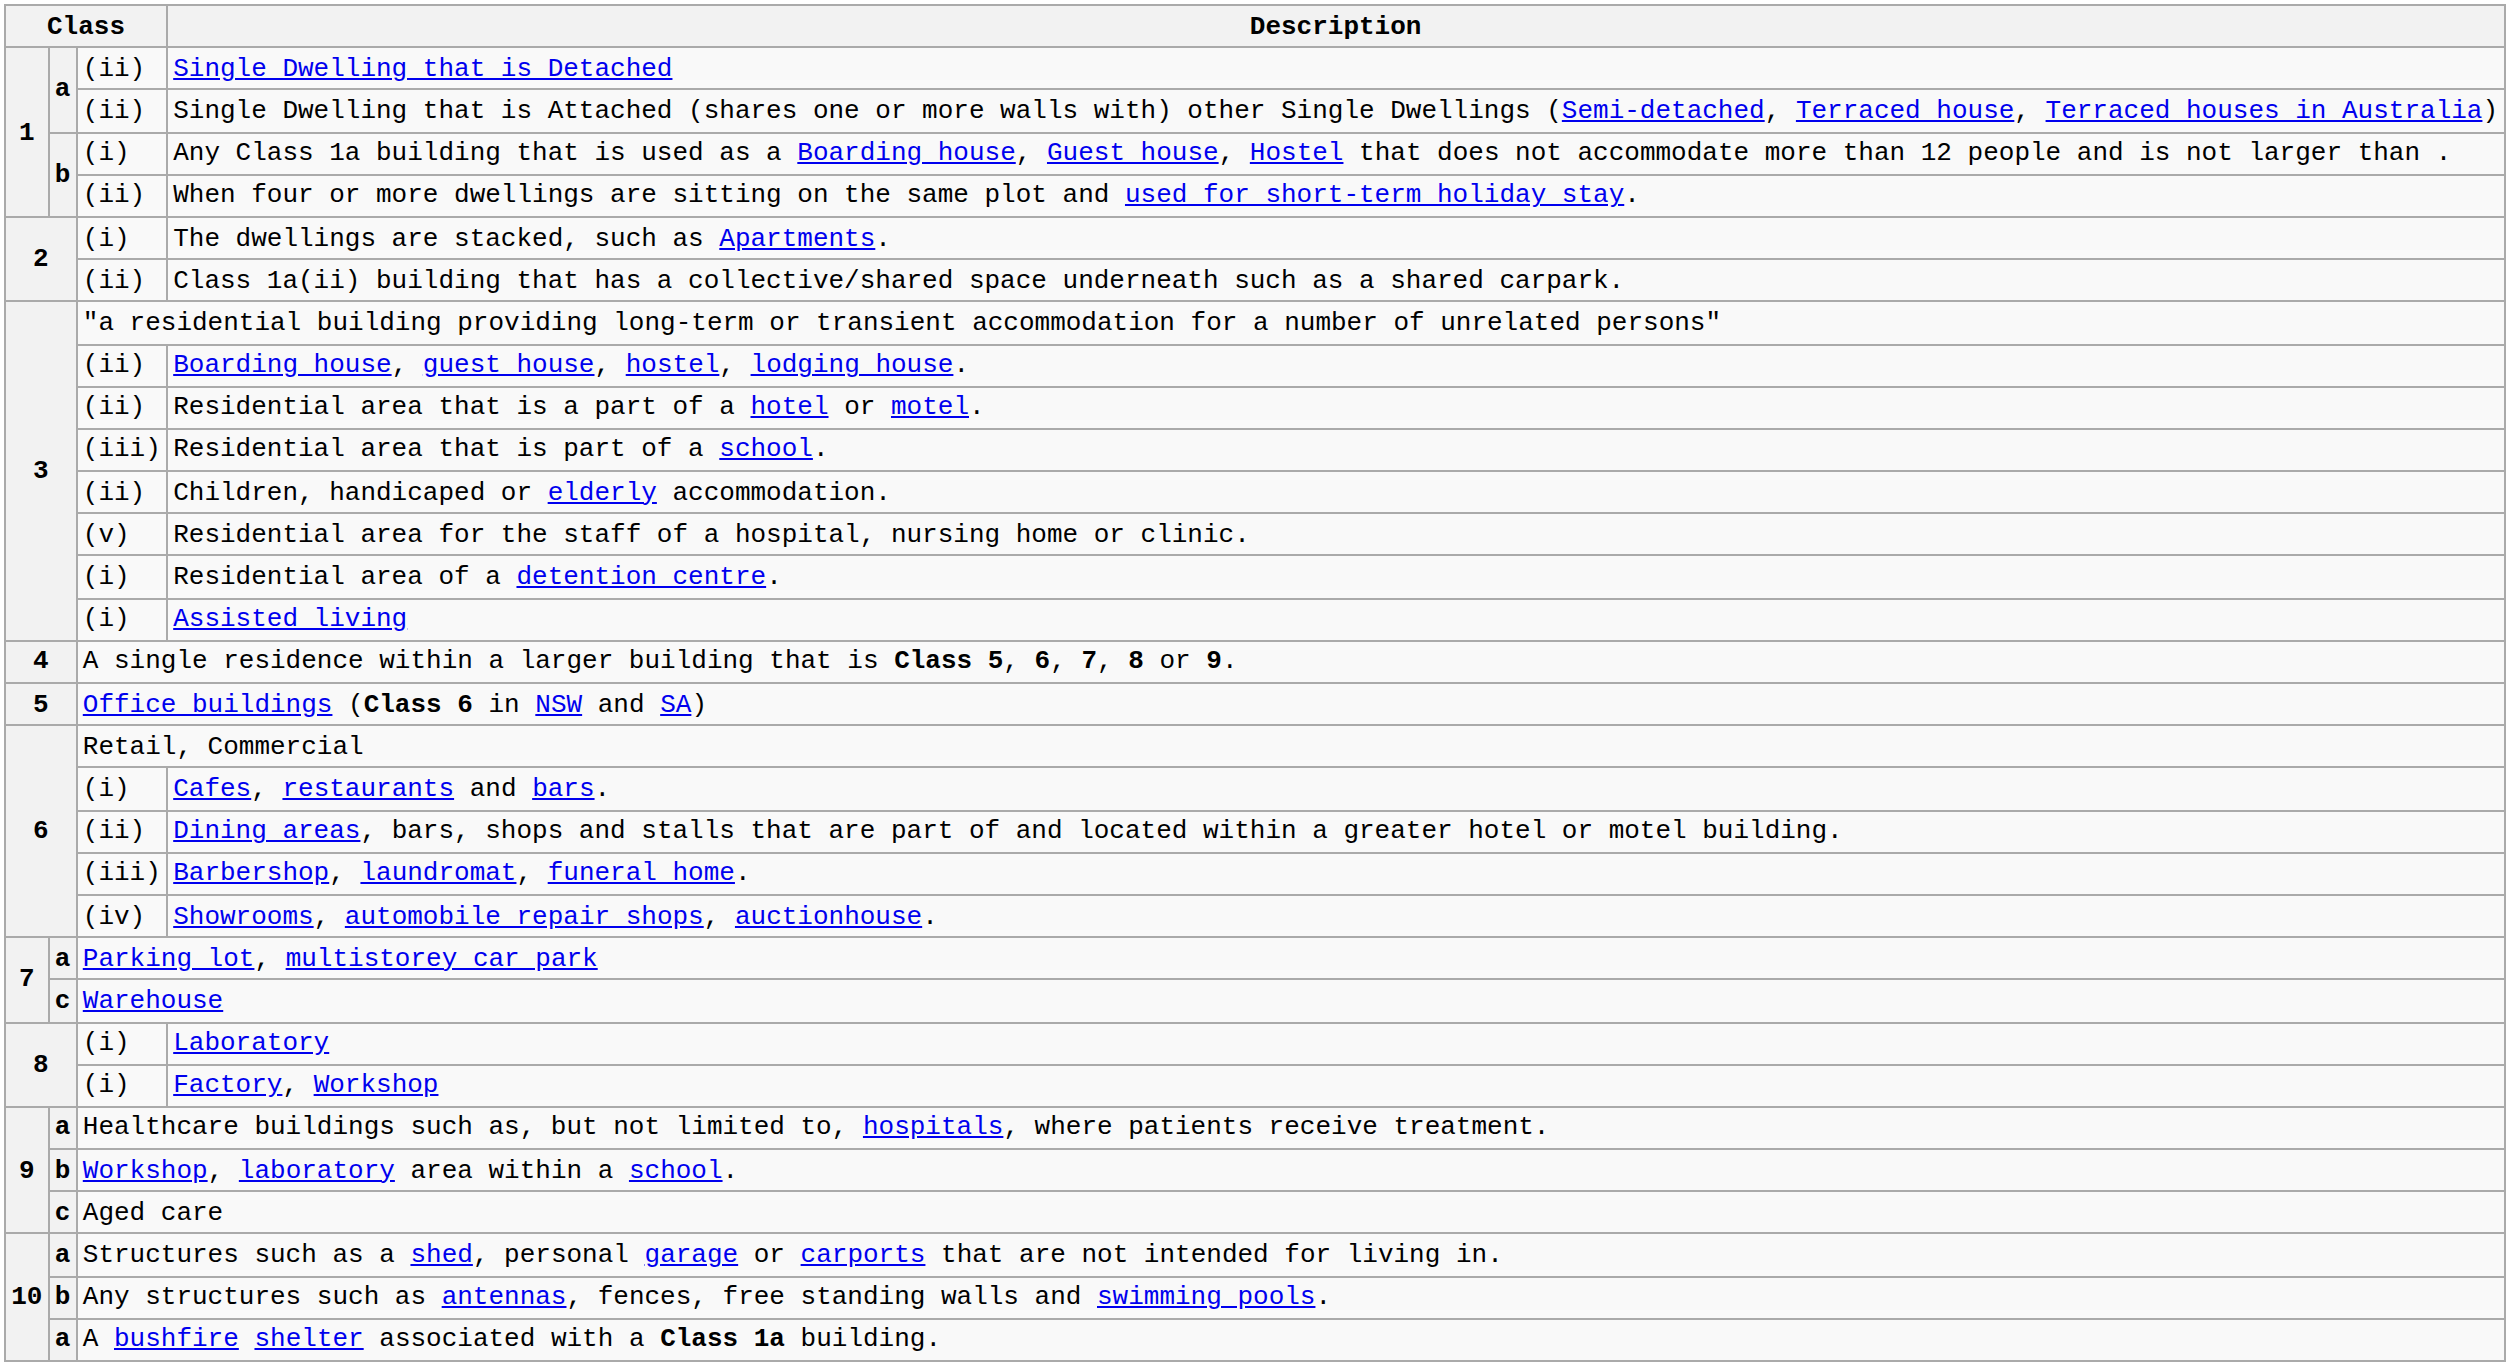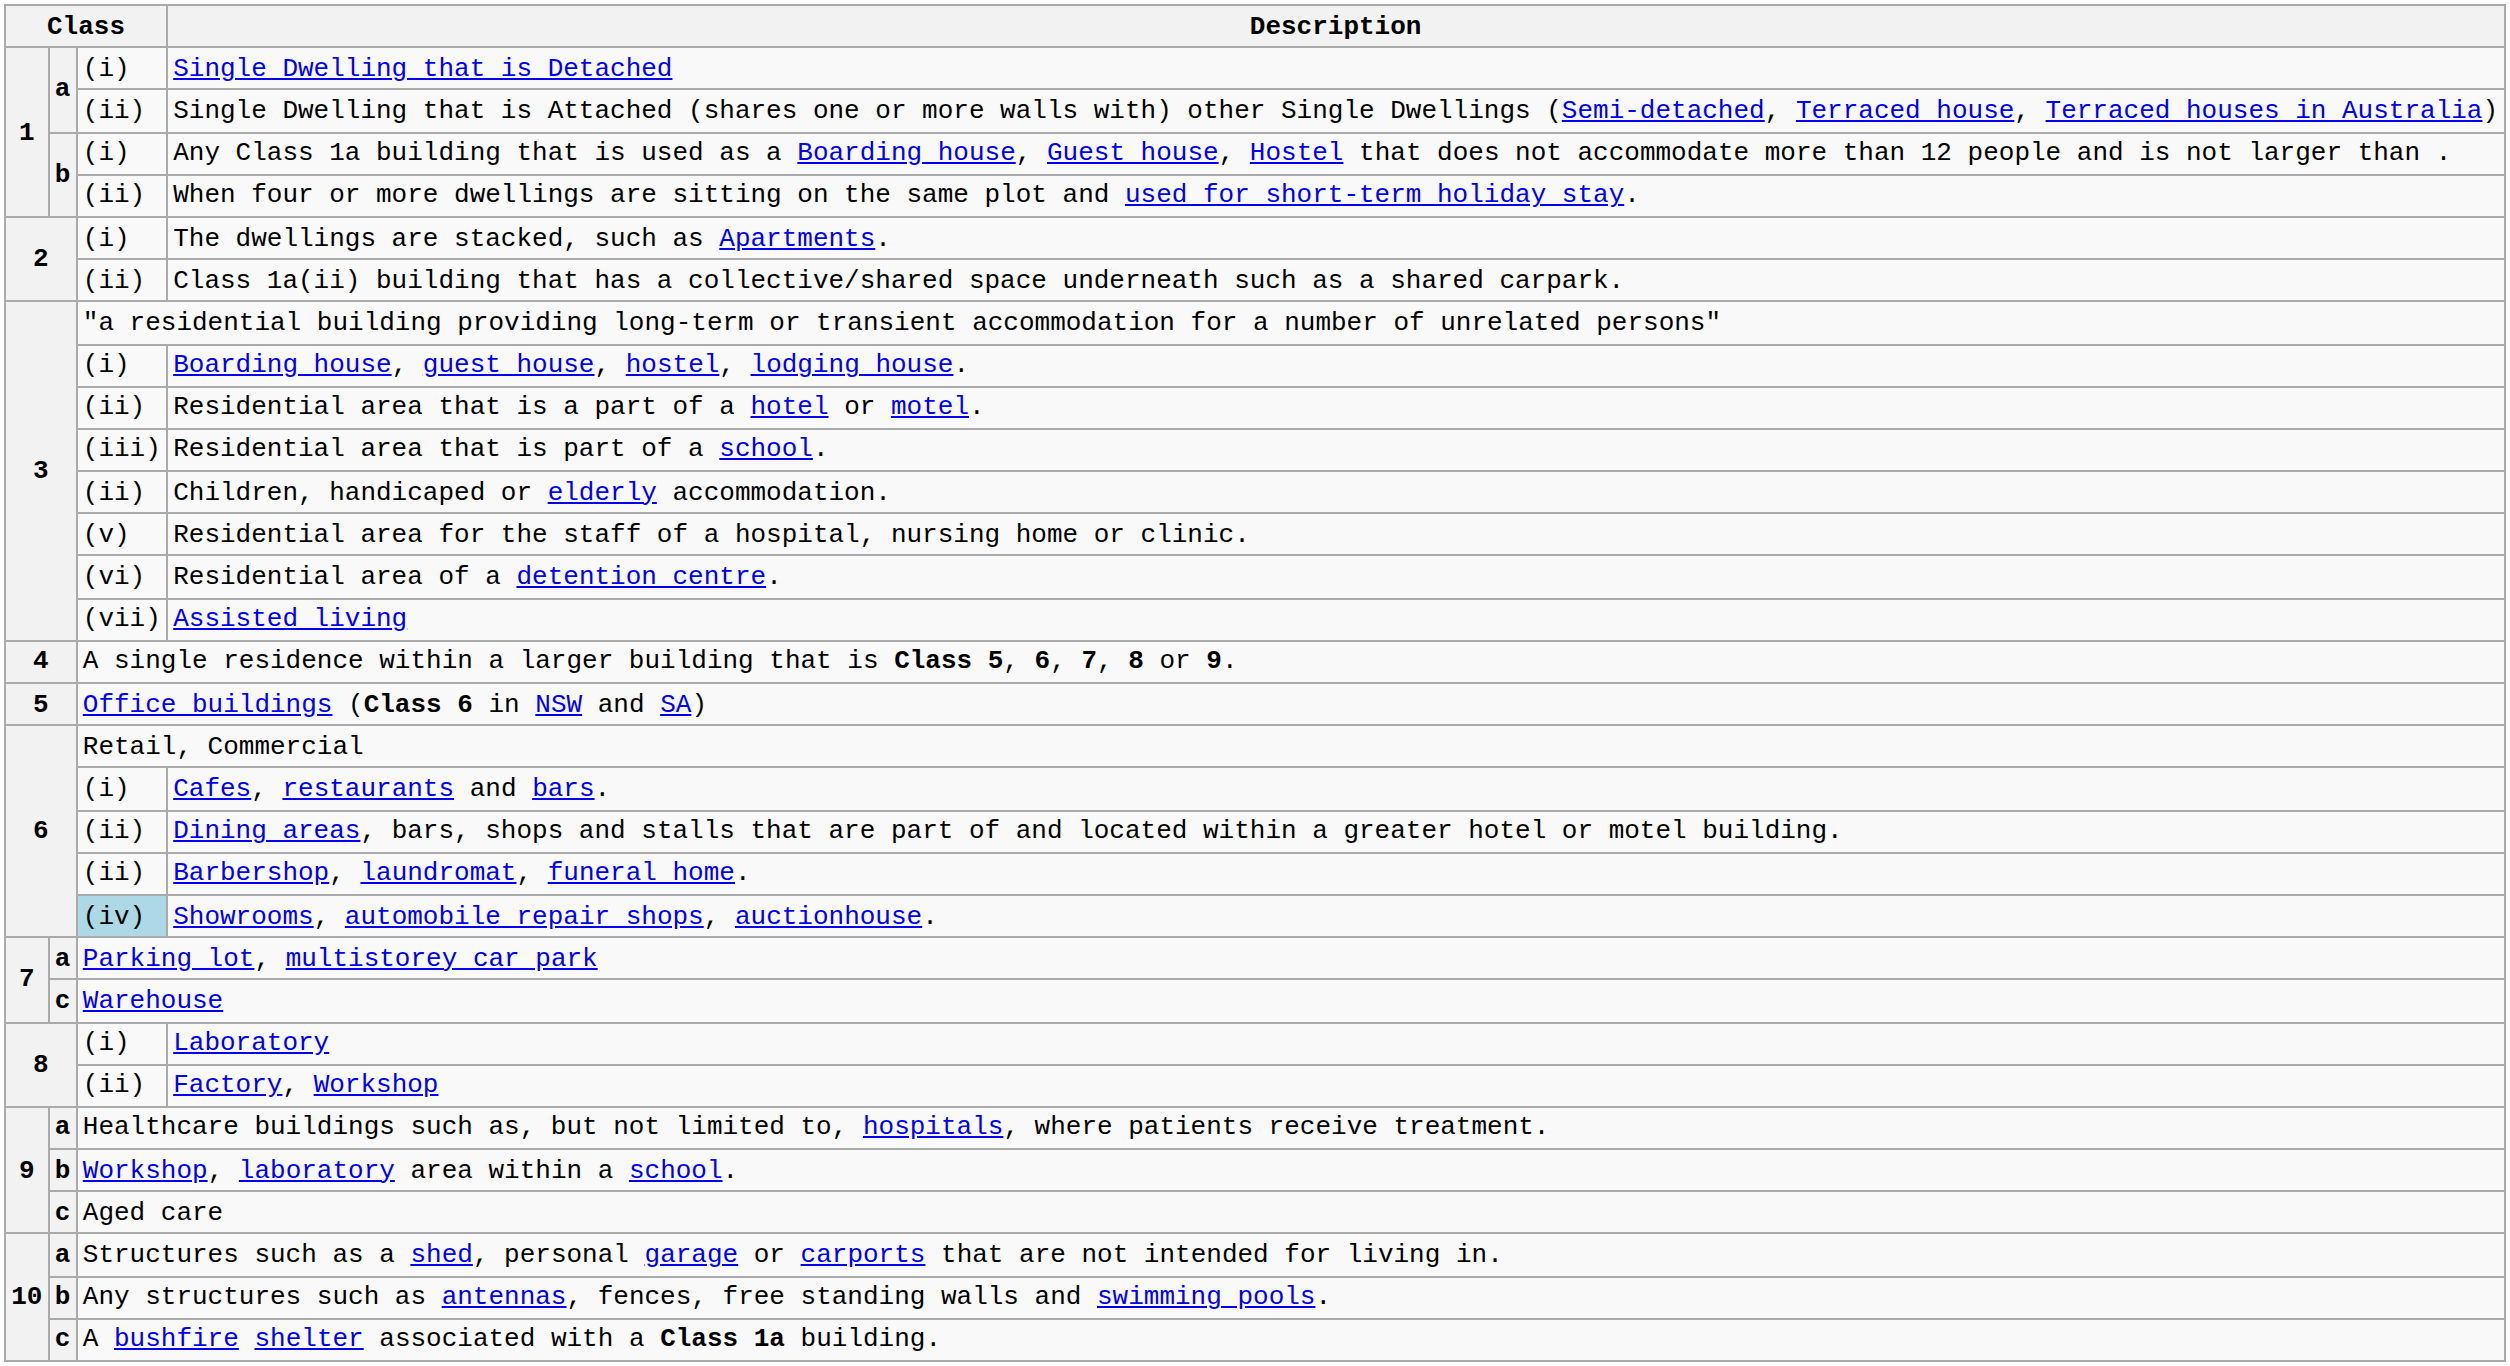 <table class="wikitable sortable mw-collapsible">
 <tr>
 <th colspan="3">Class</th>
 <th>Description</th>
 </tr>
 <tr>
 <th rowspan="4" scope="row">1</th>
 <th rowspan="2" scope="row">a</th>
-<td>(ii)</td>
+<td>(i)</td>
 <td><a href='#'>Single Dwelling that is Detached</a></td>
 </tr>
 <tr>
 <td>(ii)</td>
 <td>Single Dwelling that is Attached (shares one or more walls with) other Single Dwellings (<a href='#'>Semi-detached</a>, <a href='#'>Terraced house</a>, <a href='#'>Terraced houses in Australia</a>)</td>
 </tr>
 <tr>
 <th rowspan="2" scope="row">b</th>
 <td>(i)</td>
 <td>Any Class 1a building that is used as a <a href='#'>Boarding house</a>, <a href='#'>Guest house</a>, <a href='#'>Hostel</a> that does not accommodate more than 12 people and is not larger than .</td>
 </tr>
 <tr>
 <td>(ii)</td>
 <td>When four or more dwellings are sitting on the same plot and <a href='#'>used for short-term holiday stay</a>.</td>
 </tr>
 <tr>
 <th colspan="2" rowspan="2">2</th>
 <td>(i)</td>
 <td>The dwellings are stacked, such as <a href='#'>Apartments</a>.</td>
 </tr>
 <tr>
 <td>(ii)</td>
 <td>Class 1a(ii) building that has a collective/shared space underneath such as a shared carpark.</td>
 </tr>
 <tr>
 <th colspan="2" rowspan="8">3</th>
 <td colspan="2">"a residential building providing long-term or transient accommodation for a number of unrelated persons"</td>
 </tr>
 <tr>
-<td>(ii)</td>
+<td>(i)</td>
 <td><a href='#'>Boarding house</a>, <a href='#'>guest house</a>, <a href='#'>hostel</a>, <a href='#'>lodging house</a>.</td>
 </tr>
 <tr>
 <td>(ii)</td>
 <td>Residential area that is a part of a <a href='#'>hotel</a> or <a href='#'>motel</a>.</td>
 </tr>
 <tr>
 <td>(iii)</td>
 <td>Residential area that is part of a <a href='#'>school</a>.</td>
 </tr>
 <tr>
 <td>(ii)</td>
 <td>Children, handicaped or <a href='#'>elderly</a> accommodation.</td>
 </tr>
 <tr>
 <td>(v)</td>
 <td>Residential area for the staff of a hospital, nursing home or clinic.</td>
 </tr>
 <tr>
-<td>(i)</td>
+<td>(vi)</td>
 <td>Residential area of a <a href='#'>detention centre</a>.</td>
 </tr>
 <tr>
-<td>(i)</td>
+<td>(vii)</td>
 <td><a href='#'>Assisted living</a></td>
 </tr>
 <tr>
 <th colspan="2">4</th>
 <td colspan="2">A single residence within a larger building that is <strong>Class 5</strong>, <strong>6</strong>, <strong>7</strong>, <strong>8</strong> or <strong>9</strong>.</td>
 </tr>
 <tr>
 <th colspan="2">5</th>
 <td colspan="2"><a href='#'>Office buildings</a> (<strong>Class 6</strong> in <a href='#'>NSW</a> and <a href='#'>SA</a>)</td>
 </tr>
 <tr>
 <th colspan="2" rowspan="5">6</th>
 <td colspan="2">Retail, Commercial</td>
 </tr>
 <tr>
 <td>(i)</td>
 <td><a href='#'>Cafes</a>, <a href='#'>restaurants</a> and <a href='#'>bars</a>.</td>
 </tr>
 <tr>
 <td>(ii)</td>
 <td><a href='#'>Dining areas</a>, bars, shops and stalls that are part of and located within a greater hotel or motel building.</td>
 </tr>
 <tr>
-<td>(iii)</td>
+<td>(ii)</td>
 <td><a href='#'>Barbershop</a>, <a href='#'>laundromat</a>, <a href='#'>funeral home</a>.</td>
 </tr>
 <tr>
-<td>(iv)</td>
+<td style="background: lightblue;">(iv)</td>
 <td><a href='#'>Showrooms</a>, <a href='#'>automobile repair shops</a>, <a href='#'>auctionhouse</a>.</td>
 </tr>
 <tr>
 <th rowspan="2">7</th>
 <th>a</th>
 <td colspan="2"><a href='#'>Parking lot</a>, <a href='#'>multistorey car park</a></td>
 </tr>
 <tr>
 <th>c</th>
 <td colspan="2"><a href='#'>Warehouse</a></td>
 </tr>
 <tr>
 <th colspan="2" rowspan="2">8</th>
 <td>(i)</td>
 <td><a href='#'>Laboratory</a></td>
 </tr>
 <tr>
-<td>(i)</td>
+<td>(ii)</td>
 <td><a href='#'>Factory</a>, <a href='#'>Workshop</a></td>
 </tr>
 <tr>
 <th rowspan="3">9</th>
 <th>a</th>
 <td colspan="2">Healthcare buildings such as, but not limited to, <a href='#'>hospitals</a>, where patients receive treatment.</td>
 </tr>
 <tr>
 <th>b</th>
 <td colspan="2"><a href='#'>Workshop</a>, <a href='#'>laboratory</a> area within a <a href='#'>school</a>.</td>
 </tr>
 <tr>
 <th>c</th>
 <td colspan="2">Aged care</td>
 </tr>
 <tr>
 <th rowspan="3">10</th>
 <th>a</th>
 <td colspan="2">Structures such as a <a href='#'>shed</a>, personal <a href='#'>garage</a> or <a href='#'>carports</a> that are not intended for living in.</td>
 </tr>
 <tr>
 <th>b</th>
 <td colspan="2">Any structures such as <a href='#'>antennas</a>, fences, free standing walls and <a href='#'>swimming pools</a>.</td>
 </tr>
 <tr>
-<th>a</th>
+<th>c</th>
 <td colspan="2">A <a href='#'>bushfire</a> <a href='#'>shelter</a> associated with a <strong>Class 1a</strong> building.</td>
 </tr>
 </table>
